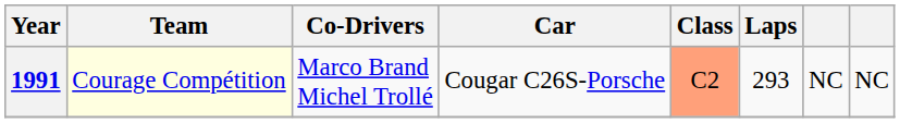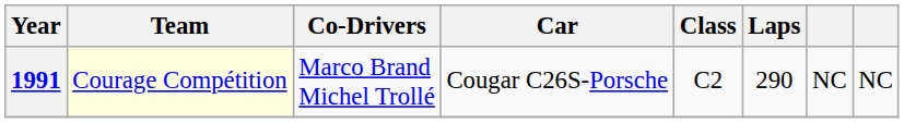 <table class="wikitable" style="text-align:center; font-size:90%">
 <tr>
 <th>Year</th>
 <th>Team</th>
 <th>Co-Drivers</th>
 <th>Car</th>
 <th>Class</th>
 <th>Laps</th>
 <th></th>
 <th></th>
 </tr>
 <tr>
 <th><a href='#'>1991</a></th>
 <td align="left" style="background: lightyellow;"> <a href='#'>Courage Compétition</a></td>
 <td align="left"> <a href='#'>Marco Brand</a><br> <a href='#'>Michel Trollé</a></td>
 <td align="left">Cougar C26S-<a href='#'>Porsche</a></td>
-<td style="background: lightsalmon;">C2</td>
-<td>293</td>
+<td>C2</td>
+<td>290</td>
 <td>NC</td>
 <td>NC</td>
 </tr>
 <tr>
 </tr>
 </table>
